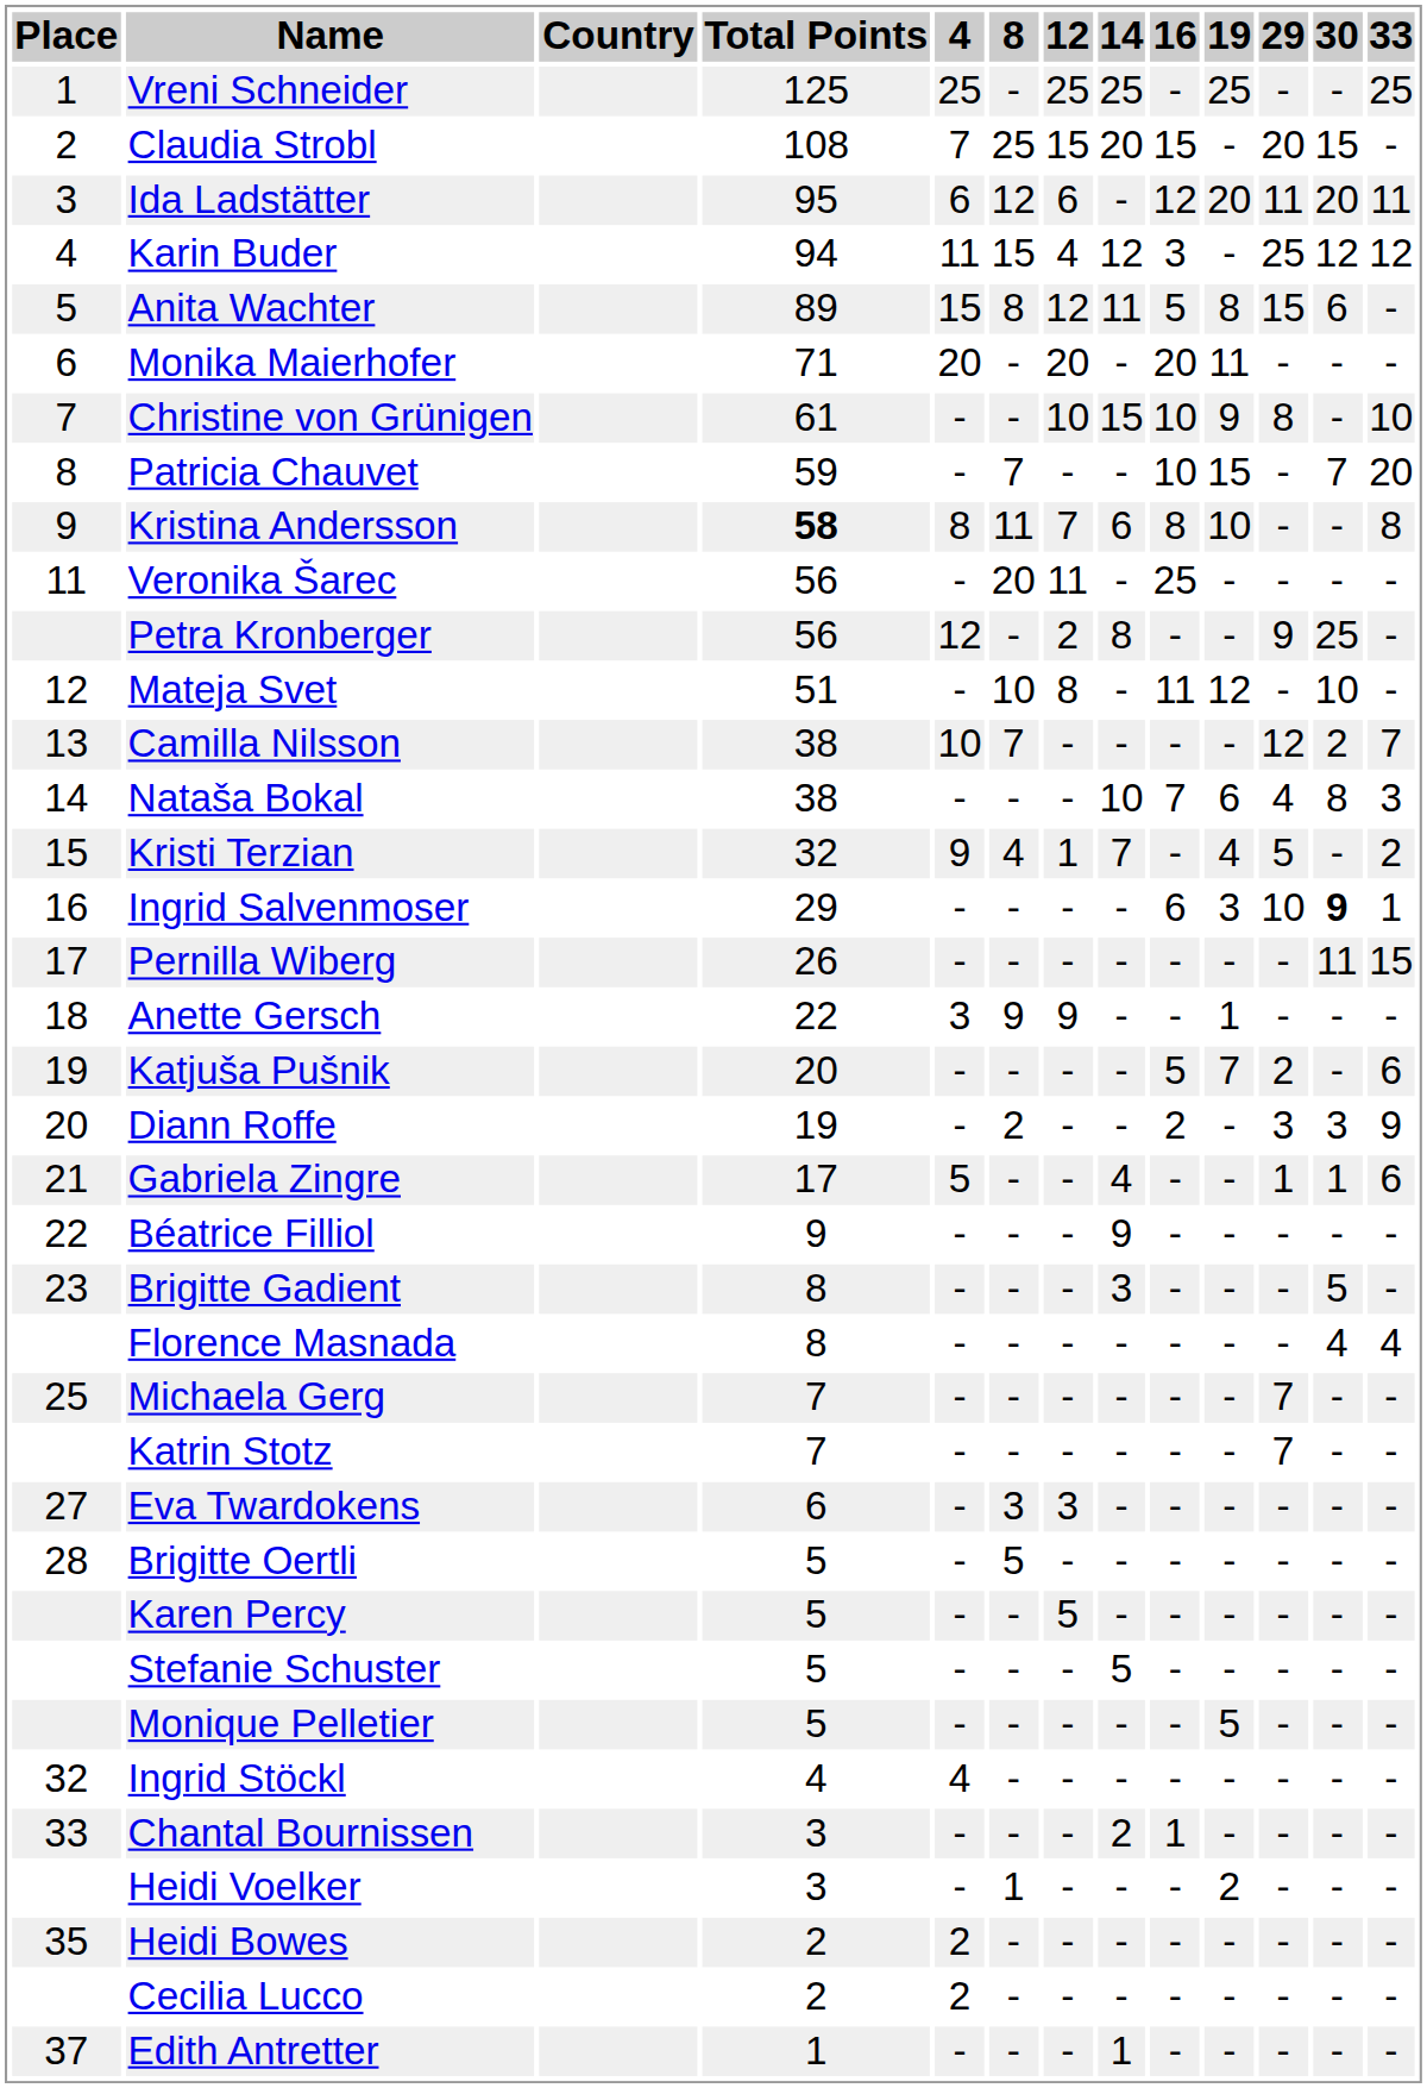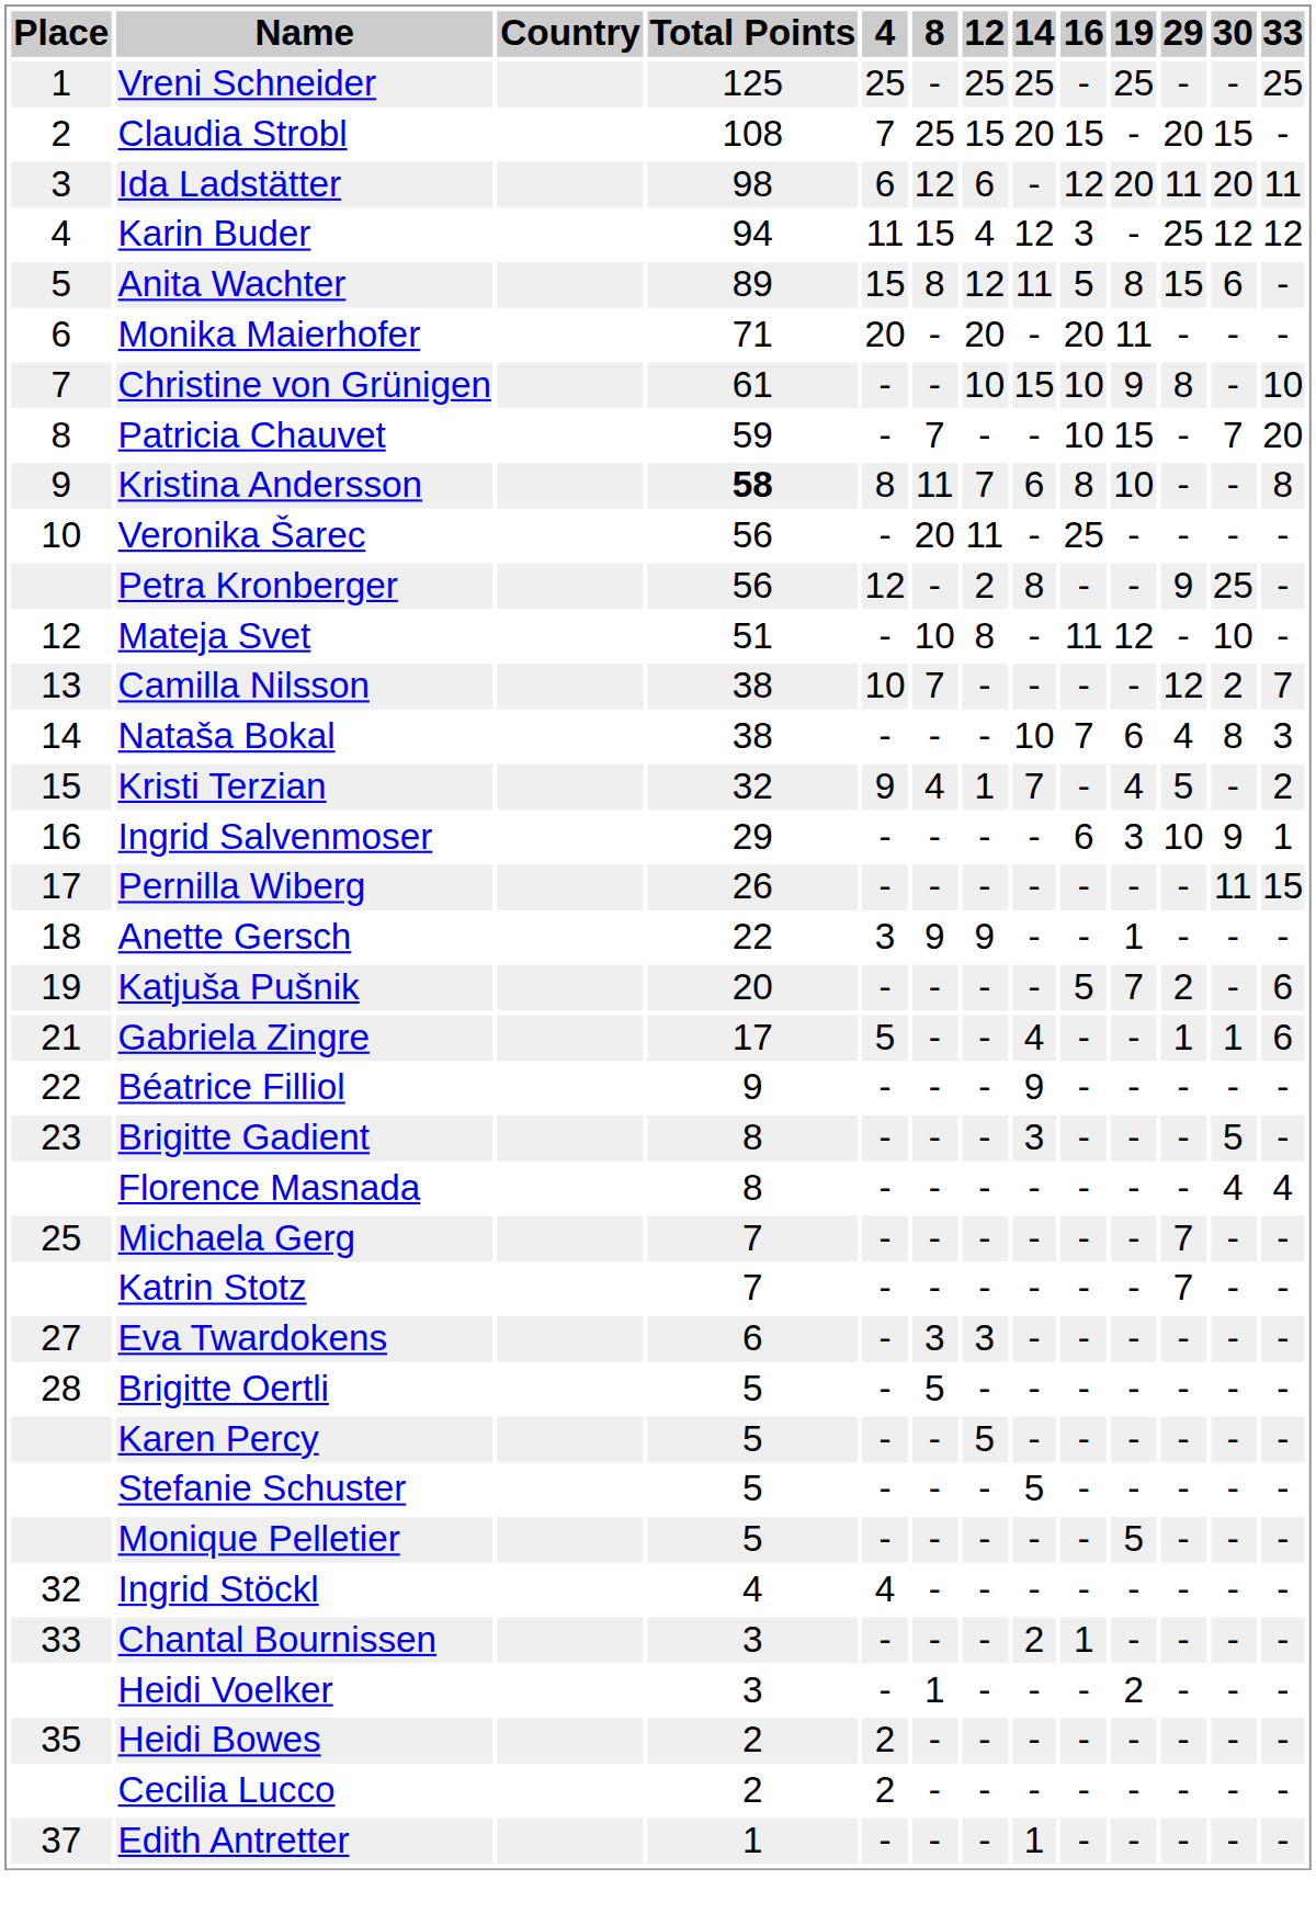 <table border="0" style="border: 1px solid #999; background-color:#FFFFFF; text-align:center">
 <tr align="center" bgcolor="#CCCCCC">
 <th>Place</th>
 <th>Name</th>
 <th>Country</th>
 <th>Total Points</th>
 <th>4</th>
 <th>8</th>
 <th>12</th>
 <th>14</th>
 <th>16</th>
 <th>19</th>
 <th>29</th>
 <th>30</th>
 <th>33</th>
 </tr>
 <tr bgcolor="#EFEFEF">
 <td>1</td>
 <td align="left"><a href='#'>Vreni Schneider</a></td>
 <td align="left"></td>
 <td>125</td>
 <td>25</td>
 <td>-</td>
 <td>25</td>
 <td>25</td>
 <td>-</td>
 <td>25</td>
 <td>-</td>
 <td>-</td>
 <td>25</td>
 </tr>
 <tr>
 <td>2</td>
 <td align="left"><a href='#'>Claudia Strobl</a></td>
 <td align="left"></td>
 <td>108</td>
 <td>7</td>
 <td>25</td>
 <td>15</td>
 <td>20</td>
 <td>15</td>
 <td>-</td>
 <td>20</td>
 <td>15</td>
 <td>-</td>
 </tr>
 <tr bgcolor="#EFEFEF">
 <td>3</td>
 <td align="left"><a href='#'>Ida Ladstätter</a></td>
 <td align="left"></td>
-<td>95</td>
+<td>98</td>
 <td>6</td>
 <td>12</td>
 <td>6</td>
 <td>-</td>
 <td>12</td>
 <td>20</td>
 <td>11</td>
 <td>20</td>
 <td>11</td>
 </tr>
 <tr>
 <td>4</td>
 <td align="left"><a href='#'>Karin Buder</a></td>
 <td align="left"></td>
 <td>94</td>
 <td>11</td>
 <td>15</td>
 <td>4</td>
 <td>12</td>
 <td>3</td>
 <td>-</td>
 <td>25</td>
 <td>12</td>
 <td>12</td>
 </tr>
 <tr bgcolor="#EFEFEF">
 <td>5</td>
 <td align="left"><a href='#'>Anita Wachter</a></td>
 <td align="left"></td>
 <td>89</td>
 <td>15</td>
 <td>8</td>
 <td>12</td>
 <td>11</td>
 <td>5</td>
 <td>8</td>
 <td>15</td>
 <td>6</td>
 <td>-</td>
 </tr>
 <tr>
 <td>6</td>
 <td align="left"><a href='#'>Monika Maierhofer</a></td>
 <td align="left"></td>
 <td>71</td>
 <td>20</td>
 <td>-</td>
 <td>20</td>
 <td>-</td>
 <td>20</td>
 <td>11</td>
 <td>-</td>
 <td>-</td>
 <td>-</td>
 </tr>
 <tr bgcolor="#EFEFEF">
 <td>7</td>
 <td align="left"><a href='#'>Christine von Grünigen</a></td>
 <td align="left"></td>
 <td>61</td>
 <td>-</td>
 <td>-</td>
 <td>10</td>
 <td>15</td>
 <td>10</td>
 <td>9</td>
 <td>8</td>
 <td>-</td>
 <td>10</td>
 </tr>
 <tr>
 <td>8</td>
 <td align="left"><a href='#'>Patricia Chauvet</a></td>
 <td align="left"></td>
 <td>59</td>
 <td>-</td>
 <td>7</td>
 <td>-</td>
 <td>-</td>
 <td>10</td>
 <td>15</td>
 <td>-</td>
 <td>7</td>
 <td>20</td>
 </tr>
 <tr bgcolor="#EFEFEF">
 <td>9</td>
 <td align="left"><a href='#'>Kristina Andersson</a></td>
 <td align="left"></td>
 <td><strong>58</strong></td>
 <td>8</td>
 <td>11</td>
 <td>7</td>
 <td>6</td>
 <td>8</td>
 <td>10</td>
 <td>-</td>
 <td>-</td>
 <td>8</td>
 </tr>
 <tr>
-<td>11</td>
+<td>10</td>
 <td align="left"><a href='#'>Veronika Šarec</a></td>
 <td align="left"></td>
 <td>56</td>
 <td>-</td>
 <td>20</td>
 <td>11</td>
 <td>-</td>
 <td>25</td>
 <td>-</td>
 <td>-</td>
 <td>-</td>
 <td>-</td>
 </tr>
 <tr bgcolor="#EFEFEF">
 <td></td>
 <td align="left"><a href='#'>Petra Kronberger</a></td>
 <td align="left"></td>
 <td>56</td>
 <td>12</td>
 <td>-</td>
 <td>2</td>
 <td>8</td>
 <td>-</td>
 <td>-</td>
 <td>9</td>
 <td>25</td>
 <td>-</td>
 </tr>
 <tr>
 <td>12</td>
 <td align="left"><a href='#'>Mateja Svet</a></td>
 <td align="left"></td>
 <td>51</td>
 <td>-</td>
 <td>10</td>
 <td>8</td>
 <td>-</td>
 <td>11</td>
 <td>12</td>
 <td>-</td>
 <td>10</td>
 <td>-</td>
 </tr>
 <tr bgcolor="#EFEFEF">
 <td>13</td>
 <td align="left"><a href='#'>Camilla Nilsson</a></td>
 <td align="left"></td>
 <td>38</td>
 <td>10</td>
 <td>7</td>
 <td>-</td>
 <td>-</td>
 <td>-</td>
 <td>-</td>
 <td>12</td>
 <td>2</td>
 <td>7</td>
 </tr>
 <tr>
 <td>14</td>
 <td align="left"><a href='#'>Nataša Bokal</a></td>
 <td align="left"></td>
 <td>38</td>
 <td>-</td>
 <td>-</td>
 <td>-</td>
 <td>10</td>
 <td>7</td>
 <td>6</td>
 <td>4</td>
 <td>8</td>
 <td>3</td>
 </tr>
 <tr bgcolor="#EFEFEF">
 <td>15</td>
 <td align="left"><a href='#'>Kristi Terzian</a></td>
 <td align="left"></td>
 <td>32</td>
 <td>9</td>
 <td>4</td>
 <td>1</td>
 <td>7</td>
 <td>-</td>
 <td>4</td>
 <td>5</td>
 <td>-</td>
 <td>2</td>
 </tr>
 <tr>
 <td>16</td>
 <td align="left"><a href='#'>Ingrid Salvenmoser</a></td>
 <td align="left"></td>
 <td>29</td>
 <td>-</td>
 <td>-</td>
 <td>-</td>
 <td>-</td>
 <td>6</td>
 <td>3</td>
 <td>10</td>
-<td><strong>9</strong></td>
+<td>9</td>
 <td>1</td>
 </tr>
 <tr bgcolor="#EFEFEF">
 <td>17</td>
 <td align="left"><a href='#'>Pernilla Wiberg</a></td>
 <td align="left"></td>
 <td>26</td>
 <td>-</td>
 <td>-</td>
 <td>-</td>
 <td>-</td>
 <td>-</td>
 <td>-</td>
 <td>-</td>
 <td>11</td>
 <td>15</td>
 </tr>
 <tr>
 <td>18</td>
 <td align="left"><a href='#'>Anette Gersch</a></td>
 <td align="left"></td>
 <td>22</td>
 <td>3</td>
 <td>9</td>
 <td>9</td>
 <td>-</td>
 <td>-</td>
 <td>1</td>
 <td>-</td>
 <td>-</td>
 <td>-</td>
 </tr>
 <tr bgcolor="#EFEFEF">
 <td>19</td>
 <td align="left"><a href='#'>Katjuša Pušnik</a></td>
 <td align="left"></td>
 <td>20</td>
 <td>-</td>
 <td>-</td>
 <td>-</td>
 <td>-</td>
 <td>5</td>
 <td>7</td>
 <td>2</td>
 <td>-</td>
 <td>6</td>
-</tr>
-<tr>
-<td>20</td>
-<td align="left"><a href='#'>Diann Roffe</a></td>
-<td align="left"></td>
-<td>19</td>
-<td>-</td>
-<td>2</td>
-<td>-</td>
-<td>-</td>
-<td>2</td>
-<td>-</td>
-<td>3</td>
-<td>3</td>
-<td>9</td>
 </tr>
 <tr bgcolor="#EFEFEF">
 <td>21</td>
 <td align="left"><a href='#'>Gabriela Zingre</a></td>
 <td align="left"></td>
 <td>17</td>
 <td>5</td>
 <td>-</td>
 <td>-</td>
 <td>4</td>
 <td>-</td>
 <td>-</td>
 <td>1</td>
 <td>1</td>
 <td>6</td>
 </tr>
 <tr>
 <td>22</td>
 <td align="left"><a href='#'>Béatrice Filliol</a></td>
 <td align="left"></td>
 <td>9</td>
 <td>-</td>
 <td>-</td>
 <td>-</td>
 <td>9</td>
 <td>-</td>
 <td>-</td>
 <td>-</td>
 <td>-</td>
 <td>-</td>
 </tr>
 <tr bgcolor="#EFEFEF">
 <td>23</td>
 <td align="left"><a href='#'>Brigitte Gadient</a></td>
 <td align="left"></td>
 <td>8</td>
 <td>-</td>
 <td>-</td>
 <td>-</td>
 <td>3</td>
 <td>-</td>
 <td>-</td>
 <td>-</td>
 <td>5</td>
 <td>-</td>
 </tr>
 <tr>
 <td></td>
 <td align="left"><a href='#'>Florence Masnada</a></td>
 <td align="left"></td>
 <td>8</td>
 <td>-</td>
 <td>-</td>
 <td>-</td>
 <td>-</td>
 <td>-</td>
 <td>-</td>
 <td>-</td>
 <td>4</td>
 <td>4</td>
 </tr>
 <tr bgcolor="#EFEFEF">
 <td>25</td>
 <td align="left"><a href='#'>Michaela Gerg</a></td>
 <td align="left"></td>
 <td>7</td>
 <td>-</td>
 <td>-</td>
 <td>-</td>
 <td>-</td>
 <td>-</td>
 <td>-</td>
 <td>7</td>
 <td>-</td>
 <td>-</td>
 </tr>
 <tr>
 <td></td>
 <td align="left"><a href='#'>Katrin Stotz</a></td>
 <td align="left"></td>
 <td>7</td>
 <td>-</td>
 <td>-</td>
 <td>-</td>
 <td>-</td>
 <td>-</td>
 <td>-</td>
 <td>7</td>
 <td>-</td>
 <td>-</td>
 </tr>
 <tr bgcolor="#EFEFEF">
 <td>27</td>
 <td align="left"><a href='#'>Eva Twardokens</a></td>
 <td align="left"></td>
 <td>6</td>
 <td>-</td>
 <td>3</td>
 <td>3</td>
 <td>-</td>
 <td>-</td>
 <td>-</td>
 <td>-</td>
 <td>-</td>
 <td>-</td>
 </tr>
 <tr>
 <td>28</td>
 <td align="left"><a href='#'>Brigitte Oertli</a></td>
 <td align="left"></td>
 <td>5</td>
 <td>-</td>
 <td>5</td>
 <td>-</td>
 <td>-</td>
 <td>-</td>
 <td>-</td>
 <td>-</td>
 <td>-</td>
 <td>-</td>
 </tr>
 <tr bgcolor="#EFEFEF">
 <td></td>
 <td align="left"><a href='#'>Karen Percy</a></td>
 <td align="left"></td>
 <td>5</td>
 <td>-</td>
 <td>-</td>
 <td>5</td>
 <td>-</td>
 <td>-</td>
 <td>-</td>
 <td>-</td>
 <td>-</td>
 <td>-</td>
 </tr>
 <tr>
 <td></td>
 <td align="left"><a href='#'>Stefanie Schuster</a></td>
 <td align="left"></td>
 <td>5</td>
 <td>-</td>
 <td>-</td>
 <td>-</td>
 <td>5</td>
 <td>-</td>
 <td>-</td>
 <td>-</td>
 <td>-</td>
 <td>-</td>
 </tr>
 <tr bgcolor="#EFEFEF">
 <td></td>
 <td align="left"><a href='#'>Monique Pelletier</a></td>
 <td align="left"></td>
 <td>5</td>
 <td>-</td>
 <td>-</td>
 <td>-</td>
 <td>-</td>
 <td>-</td>
 <td>5</td>
 <td>-</td>
 <td>-</td>
 <td>-</td>
 </tr>
 <tr>
 <td>32</td>
 <td align="left"><a href='#'>Ingrid Stöckl</a></td>
 <td align="left"></td>
 <td>4</td>
 <td>4</td>
 <td>-</td>
 <td>-</td>
 <td>-</td>
 <td>-</td>
 <td>-</td>
 <td>-</td>
 <td>-</td>
 <td>-</td>
 </tr>
 <tr bgcolor="#EFEFEF">
 <td>33</td>
 <td align="left"><a href='#'>Chantal Bournissen</a></td>
 <td align="left"></td>
 <td>3</td>
 <td>-</td>
 <td>-</td>
 <td>-</td>
 <td>2</td>
 <td>1</td>
 <td>-</td>
 <td>-</td>
 <td>-</td>
 <td>-</td>
 </tr>
 <tr>
 <td></td>
 <td align="left"><a href='#'>Heidi Voelker</a></td>
 <td align="left"></td>
 <td>3</td>
 <td>-</td>
 <td>1</td>
 <td>-</td>
 <td>-</td>
 <td>-</td>
 <td>2</td>
 <td>-</td>
 <td>-</td>
 <td>-</td>
 </tr>
 <tr bgcolor="#EFEFEF">
 <td>35</td>
 <td align="left"><a href='#'>Heidi Bowes</a></td>
 <td align="left"></td>
 <td>2</td>
 <td>2</td>
 <td>-</td>
 <td>-</td>
 <td>-</td>
 <td>-</td>
 <td>-</td>
 <td>-</td>
 <td>-</td>
 <td>-</td>
 </tr>
 <tr>
 <td></td>
 <td align="left"><a href='#'>Cecilia Lucco</a></td>
 <td align="left"></td>
 <td>2</td>
 <td>2</td>
 <td>-</td>
 <td>-</td>
 <td>-</td>
 <td>-</td>
 <td>-</td>
 <td>-</td>
 <td>-</td>
 <td>-</td>
 </tr>
 <tr bgcolor="#EFEFEF">
 <td>37</td>
 <td align="left"><a href='#'>Edith Antretter</a></td>
 <td align="left"></td>
 <td>1</td>
 <td>-</td>
 <td>-</td>
 <td>-</td>
 <td>1</td>
 <td>-</td>
 <td>-</td>
 <td>-</td>
 <td>-</td>
 <td>-</td>
 </tr>
 </table>
